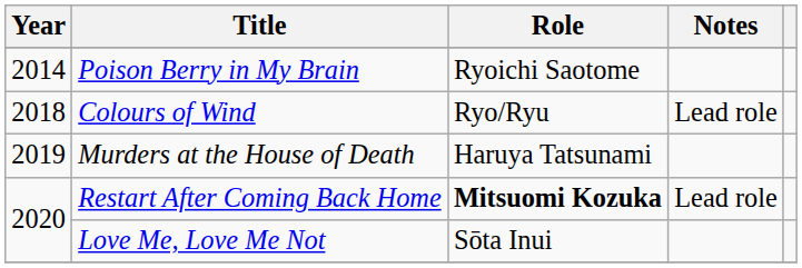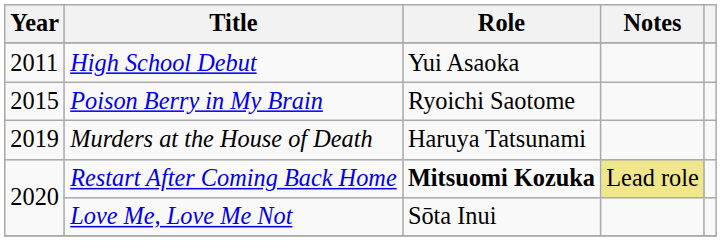 <table class="wikitable sortable">
 <tr>
 <th>Year</th>
 <th>Title</th>
 <th>Role</th>
 <th class="unsortable">Notes</th>
 <th class="unsortable"></th>
 </tr>
 <tr>
 </tr>
 <tr>
-<td>2014</td>
-<td><em> <a href='#'>Poison Berry in My Brain</a> </em></td>
-<td>Ryoichi Saotome</td>
+<td>2011</td>
+<td><em><a href='#'>High School Debut</a></em></td>
+<td>Yui Asaoka</td>
 <td></td>
 <td></td>
 </tr>
 <tr>
-<td>2018</td>
-<td><em><a href='#'>Colours of Wind</a></em></td>
-<td>Ryo/Ryu</td>
-<td>Lead role</td>
+<td>2015</td>
+<td><em> <a href='#'>Poison Berry in My Brain</a> </em></td>
+<td>Ryoichi Saotome</td>
+<td></td>
 <td></td>
 </tr>
 <tr>
 <td>2019</td>
 <td><em>Murders at the House of Death</em></td>
 <td>Haruya Tatsunami</td>
 <td></td>
 <td></td>
 </tr>
 <tr>
 <td rowspan="2">2020</td>
 <td><em><a href='#'>Restart After Coming Back Home</a></em></td>
 <td><strong>Mitsuomi Kozuka</strong></td>
-<td>Lead role</td>
+<td style="background: khaki;">Lead role</td>
 <td></td>
 </tr>
 <tr>
 <td><em><a href='#'>Love Me, Love Me Not</a></em></td>
 <td>Sōta Inui</td>
 <td></td>
 <td></td>
 </tr>
 <tr>
 </tr>
 </table>
